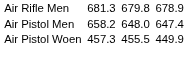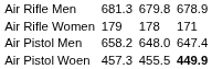 <table>
 <tr>
 <td>Air Rifle Men</td>
 <td></td>
 <td>681.3</td>
 <td></td>
 <td>679.8</td>
 <td></td>
 <td>678.9</td>
+</tr>
+<tr>
+<td>Air Rifle Women</td>
+<td></td>
+<td>179</td>
+<td></td>
+<td>178</td>
+<td></td>
+<td>171</td>
 </tr>
 <tr>
 <td>Air Pistol Men</td>
 <td></td>
 <td>658.2</td>
 <td></td>
 <td>648.0</td>
 <td></td>
 <td>647.4</td>
 </tr>
 <tr>
 <td>Air Pistol Woen</td>
 <td></td>
 <td>457.3</td>
 <td></td>
 <td>455.5</td>
 <td></td>
-<td>449.9</td>
+<td><strong>449.9</strong></td>
 </tr>
 </table>
